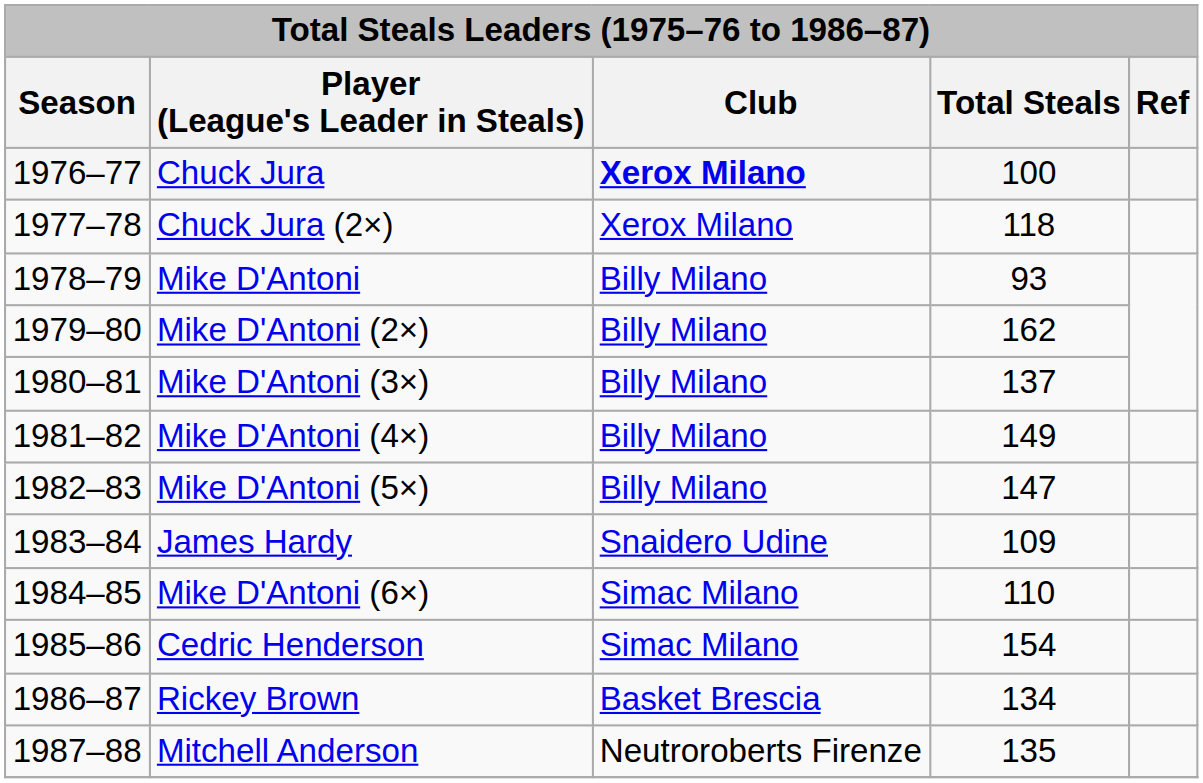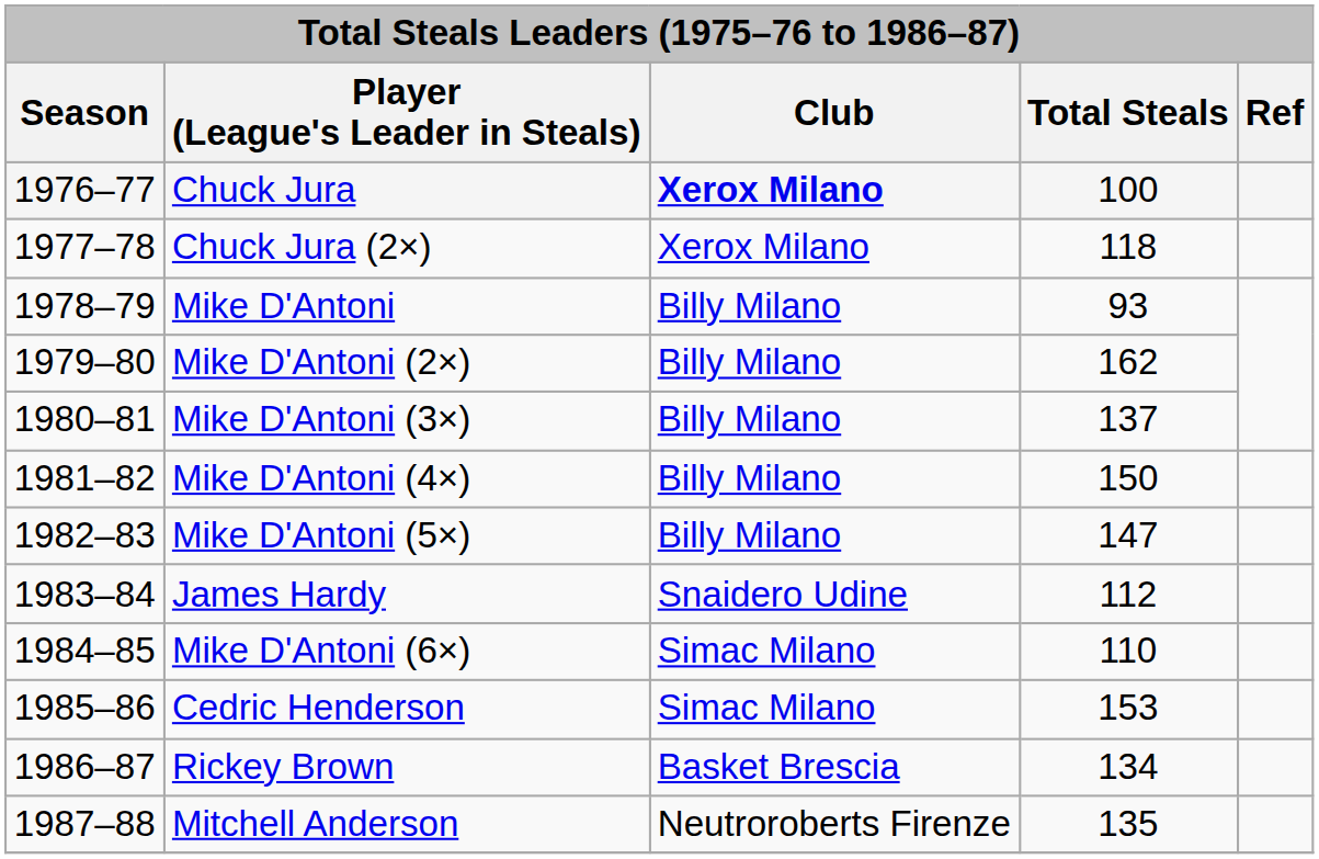 <table class="wikitable" style="text-align: left;">
 <tr>
 <th colspan="5" style="text-align:center;background-color:silver;">Total Steals Leaders (1975–76 to 1986–87)</th>
 </tr>
 <tr>
 <th>Season</th>
 <th>Player<br>(League's Leader in Steals)</th>
 <th>Club</th>
 <th>Total Steals</th>
 <th>Ref</th>
 </tr>
 <tr bgcolor="#F5F5F5">
 <td align="center">1976–77</td>
 <td> <a href='#'>Chuck Jura</a></td>
 <td><strong><a href='#'>Xerox Milano</a></strong></td>
 <td align="center">100</td>
 <td></td>
 </tr>
 <tr>
 <td align="center">1977–78</td>
 <td> <a href='#'>Chuck Jura</a> (2×)</td>
 <td><a href='#'>Xerox Milano</a></td>
 <td align="center">118</td>
 <td></td>
 </tr>
 <tr>
 <td align="center">1978–79</td>
 <td> <a href='#'>Mike D'Antoni</a></td>
 <td><a href='#'>Billy Milano</a></td>
 <td align="center">93</td>
 </tr>
 <tr>
 <td align="center">1979–80</td>
 <td> <a href='#'>Mike D'Antoni</a> (2×)</td>
 <td><a href='#'>Billy Milano</a></td>
 <td align="center">162</td>
 </tr>
 <tr>
 <td align="center">1980–81</td>
 <td> <a href='#'>Mike D'Antoni</a> (3×)</td>
 <td><a href='#'>Billy Milano</a></td>
 <td align="center">137</td>
 </tr>
 <tr>
 <td align="center">1981–82</td>
 <td> <a href='#'>Mike D'Antoni</a> (4×)</td>
 <td><a href='#'>Billy Milano</a></td>
-<td align="center">149</td>
+<td align="center">150</td>
 <td></td>
 </tr>
 <tr>
 <td align="center">1982–83</td>
 <td> <a href='#'>Mike D'Antoni</a> (5×)</td>
 <td><a href='#'>Billy Milano</a></td>
 <td align="center">147</td>
 <td></td>
 </tr>
 <tr>
 <td align="center">1983–84</td>
 <td> <a href='#'>James Hardy</a></td>
 <td><a href='#'>Snaidero Udine</a></td>
-<td align="center">109</td>
+<td align="center">112</td>
 <td></td>
 </tr>
 <tr>
 <td align="center">1984–85</td>
 <td> <a href='#'>Mike D'Antoni</a> (6×)</td>
 <td><a href='#'>Simac Milano</a></td>
 <td align="center">110</td>
 <td></td>
 </tr>
 <tr>
 <td align="center">1985–86</td>
 <td> <a href='#'>Cedric Henderson</a></td>
 <td><a href='#'>Simac Milano</a></td>
-<td align="center">154</td>
+<td align="center">153</td>
 <td></td>
 </tr>
 <tr>
 <td align="center">1986–87</td>
 <td> <a href='#'>Rickey Brown</a></td>
 <td><a href='#'>Basket Brescia</a></td>
 <td align="center">134</td>
 <td></td>
 </tr>
 <tr>
 <td align="center">1987–88</td>
 <td> <a href='#'>Mitchell Anderson</a></td>
 <td>Neutroroberts Firenze</td>
 <td align="center">135</td>
 <td></td>
 </tr>
 <tr>
 </tr>
 </table>
